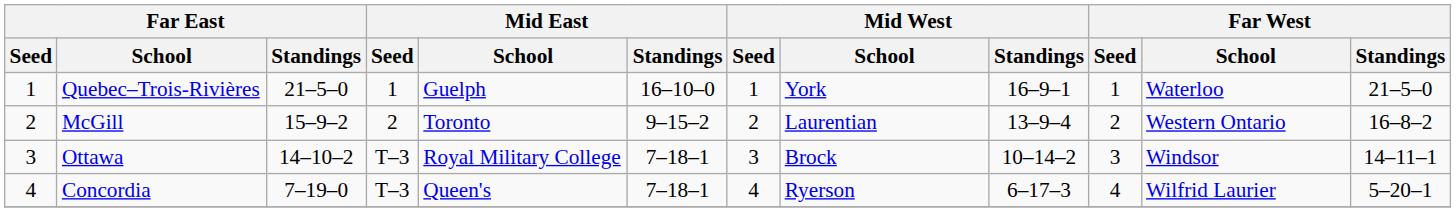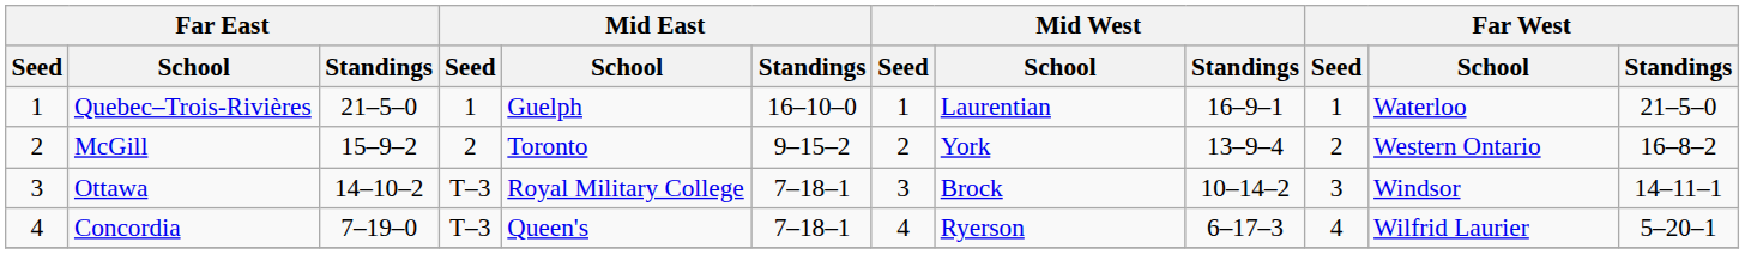 <table class="wikitable">
 <tr>
 <th colspan=3>Far East</th>
 <th colspan=3>Mid East</th>
 <th colspan=3>Mid West</th>
 <th colspan=3>Far West</th>
 </tr>
 <tr>
 <th>Seed</th>
 <th style="width:150px">School</th>
 <th>Standings</th>
 <th>Seed</th>
 <th style="width:150px">School</th>
 <th>Standings</th>
 <th>Seed</th>
 <th style="width:150px">School</th>
 <th>Standings</th>
 <th>Seed</th>
 <th style="width:150px">School</th>
 <th>Standings</th>
 </tr>
 <tr>
 <td align=center>1</td>
 <td><a href='#'>Quebec–Trois-Rivières</a></td>
 <td align=center>21–5–0</td>
 <td align=center>1</td>
 <td><a href='#'>Guelph</a></td>
 <td align=center>16–10–0</td>
 <td align=center>1</td>
-<td><a href='#'>York</a></td>
+<td><a href='#'>Laurentian</a></td>
 <td align=center>16–9–1</td>
 <td align=center>1</td>
 <td><a href='#'>Waterloo</a></td>
 <td align=center>21–5–0</td>
 </tr>
 <tr>
 <td align=center>2</td>
 <td><a href='#'>McGill</a></td>
 <td align=center>15–9–2</td>
 <td align=center>2</td>
 <td><a href='#'>Toronto</a></td>
 <td align=center>9–15–2</td>
 <td align=center>2</td>
-<td><a href='#'>Laurentian</a></td>
+<td><a href='#'>York</a></td>
 <td align=center>13–9–4</td>
 <td align=center>2</td>
 <td><a href='#'>Western Ontario</a></td>
 <td align=center>16–8–2</td>
 </tr>
 <tr>
 <td align=center>3</td>
 <td><a href='#'>Ottawa</a></td>
 <td align=center>14–10–2</td>
 <td align=center>T–3</td>
 <td><a href='#'>Royal Military College</a></td>
 <td align=center>7–18–1</td>
 <td align=center>3</td>
 <td><a href='#'>Brock</a></td>
 <td align=center>10–14–2</td>
 <td align=center>3</td>
 <td><a href='#'>Windsor</a></td>
 <td align=center>14–11–1</td>
 </tr>
 <tr>
 <td align=center>4</td>
 <td><a href='#'>Concordia</a></td>
 <td align=center>7–19–0</td>
 <td align=center>T–3</td>
 <td><a href='#'>Queen's</a></td>
 <td align=center>7–18–1</td>
 <td align=center>4</td>
 <td><a href='#'>Ryerson</a></td>
 <td align=center>6–17–3</td>
 <td align=center>4</td>
 <td><a href='#'>Wilfrid Laurier</a></td>
 <td align=center>5–20–1</td>
 </tr>
 <tr>
 </tr>
 </table>
